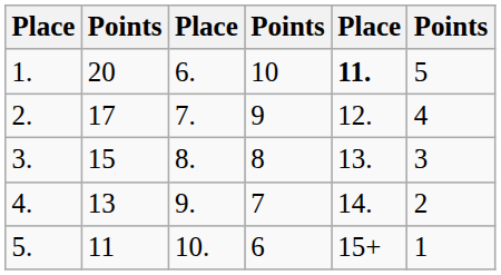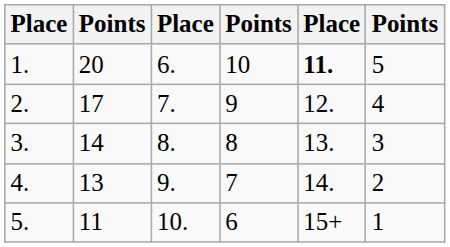 <table class="wikitable">
 <tr>
 <th>Place</th>
 <th>Points</th>
 <th>Place</th>
 <th>Points</th>
 <th>Place</th>
 <th>Points</th>
 </tr>
 <tr>
 <td>1.</td>
 <td>20</td>
 <td>6.</td>
 <td>10</td>
 <td><strong>11.</strong></td>
 <td>5</td>
 </tr>
 <tr>
 <td>2.</td>
 <td>17</td>
 <td>7.</td>
 <td>9</td>
 <td>12.</td>
 <td>4</td>
 </tr>
 <tr>
 <td>3.</td>
-<td>15</td>
+<td>14</td>
 <td>8.</td>
 <td>8</td>
 <td>13.</td>
 <td>3</td>
 </tr>
 <tr>
 <td>4.</td>
 <td>13</td>
 <td>9.</td>
 <td>7</td>
 <td>14.</td>
 <td>2</td>
 </tr>
 <tr>
 <td>5.</td>
 <td>11</td>
 <td>10.</td>
 <td>6</td>
 <td>15+</td>
 <td>1</td>
 </tr>
 </table>
